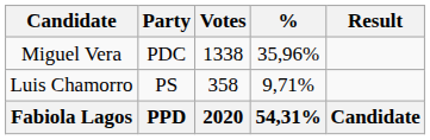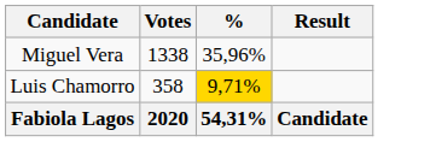 <table class="wikitable" style="text-align:center;">
 <tr>
 <th>Candidate</th>
-<th>Party</th>
 <th>Votes</th>
 <th>%</th>
 <th>Result</th>
 </tr>
 <tr>
 <td>Miguel Vera</td>
-<td>PDC</td>
 <td>1338</td>
 <td>35,96%</td>
 <td></td>
 </tr>
 <tr>
 <td>Luis Chamorro</td>
-<td>PS</td>
 <td>358</td>
-<td>9,71%</td>
+<td style="background: gold;">9,71%</td>
 <td></td>
 </tr>
 <tr>
 <th>Fabiola Lagos</th>
-<th>PPD</th>
 <th>2020</th>
 <th>54,31%</th>
 <th>Candidate</th>
 </tr>
 </table>
